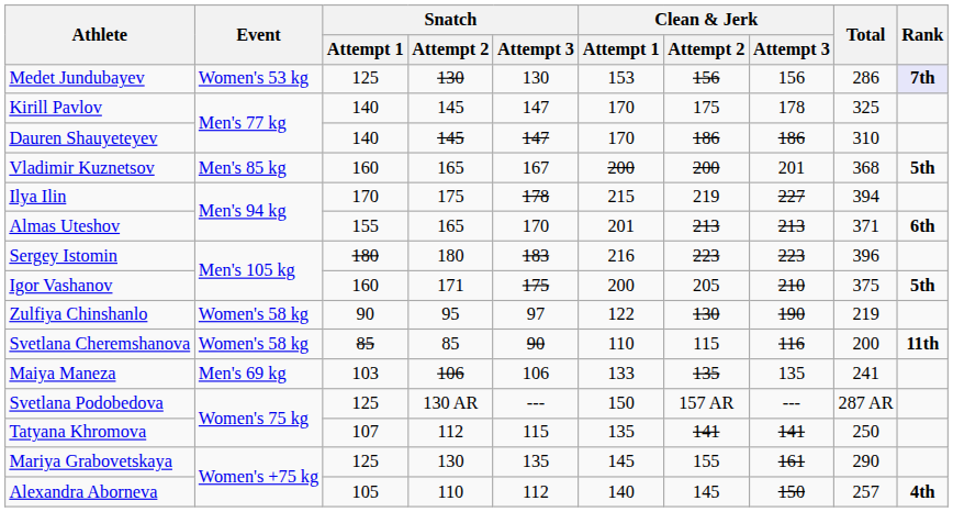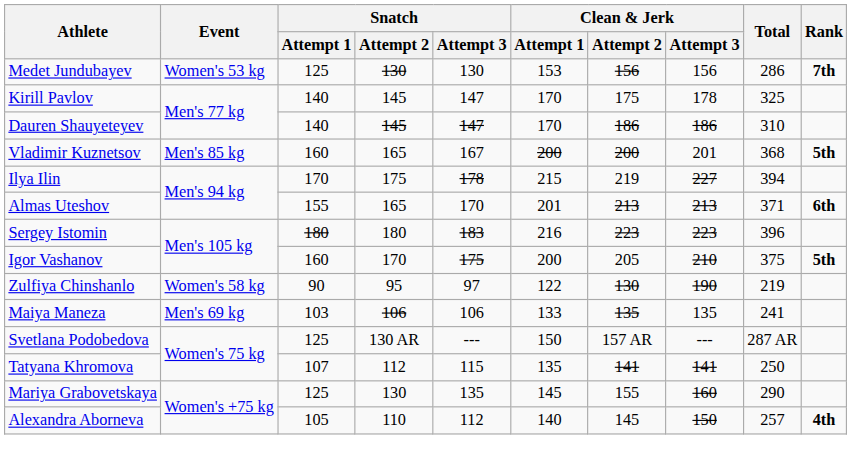 <table class="wikitable" border="1" style="font-size:90%;">
 <tr>
 <th rowspan=2>Athlete</th>
 <th rowspan=2>Event</th>
 <th colspan=3>Snatch</th>
 <th colspan=3>Clean & Jerk</th>
 <th rowspan=2>Total</th>
 <th rowspan=2>Rank</th>
 </tr>
 <tr>
 <th>Attempt 1</th>
 <th>Attempt 2</th>
 <th>Attempt 3</th>
 <th>Attempt 1</th>
 <th>Attempt 2</th>
 <th>Attempt 3</th>
 </tr>
 <tr>
 <td><a href='#'>Medet Jundubayev</a></td>
 <td><a href='#'>Women's 53 kg</a></td>
 <td align=center>125</td>
 <td align=center><del>130</del></td>
 <td align=center>130</td>
 <td align=center>153</td>
 <td align=center><del>156</del></td>
 <td align=center>156</td>
 <td align=center>286</td>
-<td align=center style="background: lavender;"><strong>7th</strong></td>
+<td align=center><strong>7th</strong></td>
 </tr>
 <tr>
 <td><a href='#'>Kirill Pavlov</a></td>
 <td rowspan=2><a href='#'>Men's 77 kg</a></td>
 <td align=center>140</td>
 <td align=center>145</td>
 <td align=center>147</td>
 <td align=center>170</td>
 <td align=center>175</td>
 <td align=center>178</td>
 <td align=center>325</td>
 <td align=center></td>
 </tr>
 <tr>
 <td><a href='#'>Dauren Shauyeteyev</a></td>
 <td align=center>140</td>
 <td align=center><del>145</del></td>
 <td align=center><del>147</del></td>
 <td align=center>170</td>
 <td align=center><del>186</del></td>
 <td align=center><del>186</del></td>
 <td align=center>310</td>
 <td align=center></td>
 </tr>
 <tr>
 <td><a href='#'>Vladimir Kuznetsov</a></td>
 <td><a href='#'>Men's 85 kg</a></td>
 <td align=center>160</td>
 <td align=center>165</td>
 <td align=center>167</td>
 <td align=center><del>200</del></td>
 <td align=center><del>200</del></td>
 <td align=center>201</td>
 <td align=center>368</td>
 <td align=center><strong>5th</strong></td>
 </tr>
 <tr>
 <td><a href='#'>Ilya Ilin</a></td>
 <td rowspan=2><a href='#'>Men's 94 kg</a></td>
 <td align=center>170</td>
 <td align=center>175</td>
 <td align=center><del>178</del></td>
 <td align=center>215</td>
 <td align=center>219</td>
 <td align=center><del>227</del></td>
 <td align=center>394</td>
 <td align=center></td>
 </tr>
 <tr>
 <td><a href='#'>Almas Uteshov</a></td>
 <td align=center>155</td>
 <td align=center>165</td>
 <td align=center>170</td>
 <td align=center>201</td>
 <td align=center><del>213</del></td>
 <td align=center><del>213</del></td>
 <td align=center>371</td>
 <td align=center><strong>6th</strong></td>
 </tr>
 <tr>
 <td><a href='#'>Sergey Istomin</a></td>
 <td rowspan=2><a href='#'>Men's 105 kg</a></td>
 <td align=center><del>180</del></td>
 <td align=center>180</td>
 <td align=center><del>183</del></td>
 <td align=center>216</td>
 <td align=center><del>223</del></td>
 <td align=center><del>223</del></td>
 <td align=center>396</td>
 <td align=center></td>
 </tr>
 <tr>
 <td><a href='#'>Igor Vashanov</a></td>
 <td align=center>160</td>
-<td align=center>171</td>
+<td align=center>170</td>
 <td align=center><del>175</del></td>
 <td align=center>200</td>
 <td align=center>205</td>
 <td align=center><del>210</del></td>
 <td align=center>375</td>
 <td align=center><strong>5th</strong></td>
 </tr>
 <tr>
 <td><a href='#'>Zulfiya Chinshanlo</a></td>
 <td><a href='#'>Women's 58 kg</a></td>
 <td align=center>90</td>
 <td align=center>95</td>
 <td align=center>97</td>
 <td align=center>122</td>
 <td align=center><del>130</del></td>
 <td align=center><del>190</del></td>
 <td align=center>219</td>
 <td align=center></td>
-</tr>
-<tr>
-<td><a href='#'>Svetlana Cheremshanova</a></td>
-<td><a href='#'>Women's 58 kg</a></td>
-<td align=center><del>85</del></td>
-<td align=center>85</td>
-<td align=center><del>90</del></td>
-<td align=center>110</td>
-<td align=center>115</td>
-<td align=center><del>116</del></td>
-<td align=center>200</td>
-<td align=center><strong>11th</strong></td>
 </tr>
 <tr>
 <td><a href='#'>Maiya Maneza</a></td>
 <td><a href='#'>Men's 69 kg</a></td>
 <td align=center>103</td>
 <td align=center><del>106</del></td>
 <td align=center>106</td>
 <td align=center>133</td>
 <td align=center><del>135</del></td>
 <td align=center>135</td>
 <td align=center>241</td>
 <td align=center></td>
 </tr>
 <tr>
 <td><a href='#'>Svetlana Podobedova</a></td>
 <td rowspan=2><a href='#'>Women's 75 kg</a></td>
 <td align=center>125</td>
 <td align=center>130 AR</td>
 <td align=center>---</td>
 <td align=center>150</td>
 <td align=center>157 AR</td>
 <td align=center>---</td>
 <td align=center>287 AR</td>
 <td align=center></td>
 </tr>
 <tr>
 <td><a href='#'>Tatyana Khromova</a></td>
 <td align=center>107</td>
 <td align=center>112</td>
 <td align=center>115</td>
 <td align=center>135</td>
 <td align=center><del>141</del></td>
 <td align=center><del>141</del></td>
 <td align=center>250</td>
 <td align=center></td>
 </tr>
 <tr>
 <td><a href='#'>Mariya Grabovetskaya</a></td>
 <td rowspan=2><a href='#'>Women's +75 kg</a></td>
 <td align=center>125</td>
 <td align=center>130</td>
 <td align=center>135</td>
 <td align=center>145</td>
 <td align=center>155</td>
-<td align=center><del>161</del></td>
+<td align=center><del>160</del></td>
 <td align=center>290</td>
 <td align=center></td>
 </tr>
 <tr>
 <td><a href='#'>Alexandra Aborneva</a></td>
 <td align=center>105</td>
 <td align=center>110</td>
 <td align=center>112</td>
 <td align=center>140</td>
 <td align=center>145</td>
 <td align=center><del>150</del></td>
 <td align=center>257</td>
 <td align=center><strong>4th</strong></td>
 </tr>
 </table>
